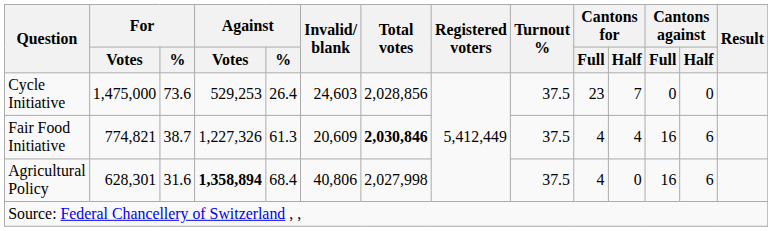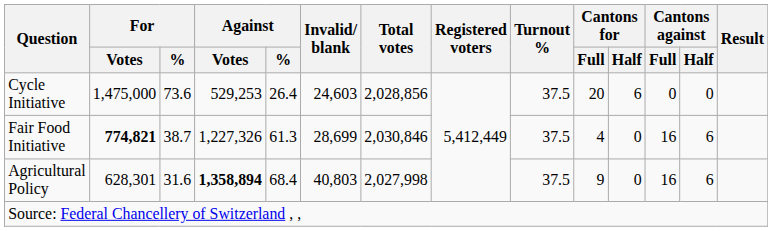 <table class=wikitable style=text-align:right>
 <tr>
 <th rowspan=2>Question</th>
 <th colspan=2>For</th>
 <th colspan=2>Against</th>
 <th rowspan=2>Invalid/<br>blank</th>
 <th rowspan=2>Total<br>votes</th>
 <th rowspan=2>Registered<br>voters</th>
 <th rowspan=2>Turnout %</th>
 <th colspan=2>Cantons for</th>
 <th colspan=2>Cantons against</th>
 <th rowspan=2>Result</th>
 </tr>
 <tr>
 <th>Votes</th>
 <th>%</th>
 <th>Votes</th>
 <th>%</th>
 <th>Full</th>
 <th>Half</th>
 <th>Full</th>
 <th>Half</th>
 </tr>
 <tr>
 <td align=left>Cycle Initiative</td>
 <td>1,475,000</td>
 <td>73.6</td>
 <td>529,253</td>
 <td>26.4</td>
 <td>24,603</td>
 <td>2,028,856</td>
 <td rowspan=3>5,412,449</td>
 <td>37.5</td>
-<td>23</td>
-<td>7</td>
+<td>20</td>
+<td>6</td>
 <td>0</td>
 <td>0</td>
 <td></td>
 </tr>
 <tr>
 <td align=left>Fair Food Initiative</td>
-<td>774,821</td>
+<td><strong>774,821</strong></td>
 <td>38.7</td>
 <td>1,227,326</td>
 <td>61.3</td>
-<td>20,609</td>
-<td><strong>2,030,846</strong></td>
+<td>28,699</td>
+<td>2,030,846</td>
 <td>37.5</td>
 <td>4</td>
-<td>4</td>
+<td>0</td>
 <td>16</td>
 <td>6</td>
 <td></td>
 </tr>
 <tr>
 <td align=left>Agricultural Policy</td>
 <td>628,301</td>
 <td>31.6</td>
 <td><strong>1,358,894</strong></td>
 <td>68.4</td>
-<td>40,806</td>
+<td>40,803</td>
 <td>2,027,998</td>
 <td>37.5</td>
-<td>4</td>
+<td>9</td>
 <td>0</td>
 <td>16</td>
 <td>6</td>
 <td></td>
 </tr>
 <tr>
 <td colspan=14 align=left>Source: <a href='#'>Federal Chancellery of Switzerland</a> , , </td>
 </tr>
 </table>
